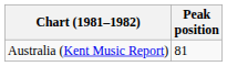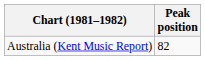 <table class="wikitable">
 <tr>
 <th>Chart (1981–1982)</th>
 <th>Peak<br> position</th>
 </tr>
 <tr>
 <td>Australia (<a href='#'>Kent Music Report</a>)</td>
-<td>81</td>
+<td>82</td>
 </tr>
 </table>
